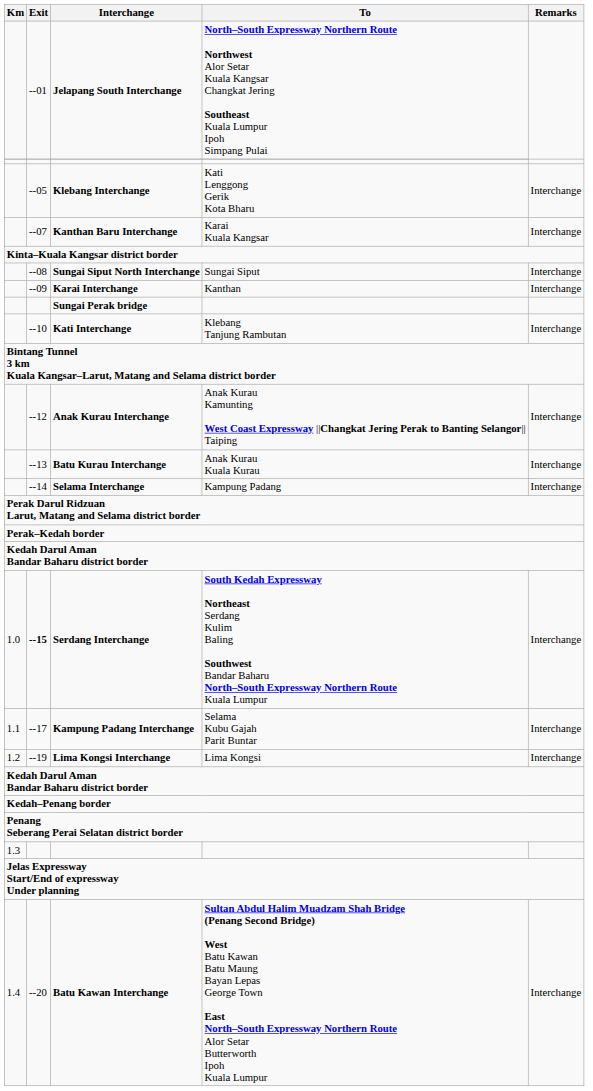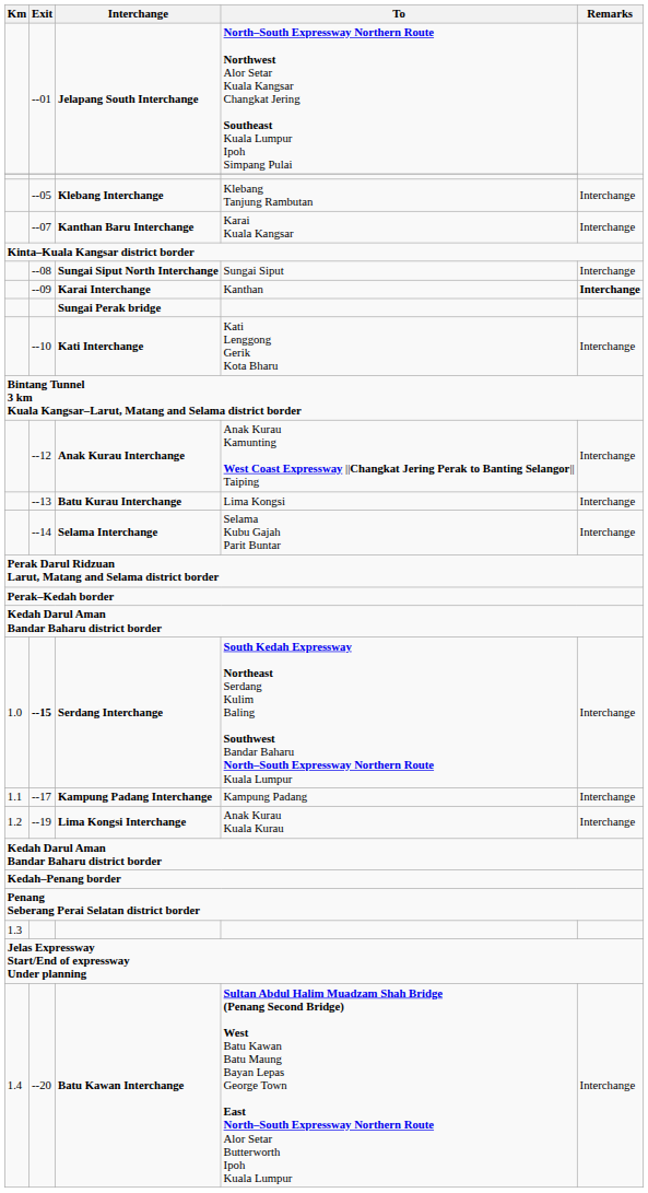 <table class="wikitable">
 <tr>
 <th>Km</th>
 <th>Exit</th>
 <th>Interchange</th>
 <th>To</th>
 <th>Remarks</th>
 </tr>
 <tr>
 <td></td>
 <td>--01</td>
 <td><strong>Jelapang South Interchange</strong></td>
 <td>  <strong><a href='#'>North–South Expressway Northern Route</a></strong><br><br><strong>Northwest</strong><br>Alor Setar<br>Kuala Kangsar<br>Changkat Jering<br><br><strong>Southeast</strong><br>Kuala Lumpur<br>Ipoh<br>Simpang Pulai</td>
 </tr>
 <tr style="width:600px" colspan="6" style="text-align:center; background:orange;"|>
 </tr>
 <tr>
 <td></td>
 <td></td>
 <td></td>
 <td></td>
 <td></td>
 </tr>
 <tr>
 <td></td>
 <td>--05</td>
 <td><strong>Klebang Interchange</strong></td>
-<td> Kati<br> Lenggong<br> Gerik<br> Kota Bharu</td>
+<td> Klebang<br> Tanjung Rambutan</td>
 <td>Interchange</td>
 </tr>
 <tr>
 <td></td>
 <td>--07</td>
 <td><strong>Kanthan Baru Interchange</strong></td>
 <td> Karai<br> Kuala Kangsar</td>
 <td>Interchange</td>
 </tr>
 <tr>
 <td style="width:600px" colspan="6" style="text-align:center; background:blue;"><strong><span>Kinta–Kuala Kangsar district border</span></strong></td>
 </tr>
 <tr>
 <td></td>
 <td>--08</td>
 <td><strong>Sungai Siput North Interchange</strong></td>
 <td> Sungai Siput</td>
 <td>Interchange</td>
 </tr>
 <tr>
 <td></td>
 <td>--09</td>
 <td><strong>Karai Interchange</strong></td>
 <td> Kanthan</td>
-<td>Interchange</td>
+<td><strong>Interchange</strong></td>
 </tr>
 <tr>
 <td></td>
 <td></td>
 <td><strong>Sungai Perak bridge</strong></td>
 <td></td>
 <td></td>
 </tr>
 <tr>
 <td></td>
 <td>--10</td>
 <td><strong>Kati Interchange</strong></td>
-<td> Klebang<br> Tanjung Rambutan</td>
+<td> Kati<br> Lenggong<br> Gerik<br> Kota Bharu</td>
 <td>Interchange</td>
 </tr>
 <tr>
 <td style="width:600px" colspan="6" style="text-align:center; background:green;"><strong><span>Bintang Tunnel<br>3 km<br>Kuala Kangsar–Larut, Matang and Selama district border</span></strong></td>
 </tr>
 <tr>
 <td></td>
 <td>--12</td>
 <td><strong>Anak Kurau Interchange</strong></td>
 <td> Anak Kurau<br> Kamunting<br><br><strong><a href='#'>West Coast Expressway</a></strong> ||<strong>Changkat Jering Perak to Banting Selangor</strong>|| <br> Taiping</td>
 <td>Interchange</td>
 </tr>
 <tr>
 <td></td>
 <td>--13</td>
 <td><strong>Batu Kurau Interchange</strong></td>
-<td> Anak Kurau<br> Kuala Kurau</td>
+<td>Lima Kongsi</td>
 <td>Interchange</td>
 </tr>
 <tr>
 <td></td>
 <td>--14</td>
 <td><strong>Selama Interchange</strong></td>
-<td>Kampung Padang</td>
+<td> Selama<br> Kubu Gajah<br> Parit Buntar</td>
 <td>Interchange</td>
 </tr>
 <tr>
 <td style="width:600px" colspan="6" style="text-align:center; background:green;"><strong><span>Perak Darul Ridzuan<br>Larut, Matang and Selama district border</span></strong></td>
 </tr>
 <tr>
 <td style="width:600px" colspan="6" style="text-align:center; background:yellow;"><strong><span>Perak–Kedah border</span></strong></td>
 </tr>
 <tr>
 <td style="width:600px" colspan="6" style="text-align:center; background:green;"><strong><span>Kedah Darul Aman<br>Bandar Baharu district border</span></strong></td>
 </tr>
 <tr>
 <td>1.0</td>
 <td><strong>--15</strong></td>
 <td><strong>Serdang Interchange</strong></td>
 <td> <strong><a href='#'>South Kedah Expressway</a></strong><br><br><strong>Northeast</strong><br>Serdang<br>Kulim<br>Baling<br><br><strong>Southwest</strong><br>Bandar Baharu<br>  <strong><a href='#'>North–South Expressway Northern Route</a></strong><br>Kuala Lumpur</td>
 <td>Interchange</td>
 </tr>
 <tr>
 <td>1.1</td>
 <td>--17</td>
 <td><strong>Kampung Padang Interchange</strong></td>
-<td> Selama<br> Kubu Gajah<br> Parit Buntar</td>
+<td>Kampung Padang</td>
 <td>Interchange</td>
 </tr>
 <tr>
 <td>1.2</td>
 <td>--19</td>
 <td><strong>Lima Kongsi Interchange</strong></td>
-<td>Lima Kongsi</td>
+<td> Anak Kurau<br> Kuala Kurau</td>
 <td>Interchange</td>
 </tr>
 <tr>
 <td style="width:600px" colspan="6" style="text-align:center; background:green;"><strong><span>Kedah Darul Aman<br>Bandar Baharu district border</span></strong></td>
 </tr>
 <tr>
 <td style="width:600px" colspan="6" style="text-align:center; background:yellow;"><strong><span>Kedah–Penang border</span></strong></td>
 </tr>
 <tr>
 <td style="width:600px" colspan="6" style="text-align:center; background:green;"><strong><span>Penang<br>Seberang Perai Selatan district border</span></strong></td>
 </tr>
 <tr>
 <td>1.3</td>
 <td></td>
 <td></td>
 <td></td>
 <td></td>
 </tr>
 <tr>
 <td style="width:600px" colspan="6" style="text-align:center; background:orange;"><strong><span>  Jelas Expressway<br>Start/End of expressway<br>Under planning</span></strong></td>
 </tr>
 <tr>
 <td>1.4</td>
 <td>--20</td>
 <td><strong>Batu Kawan Interchange</strong></td>
 <td> <strong><a href='#'>Sultan Abdul Halim Muadzam Shah Bridge</a><br>(Penang Second Bridge)</strong><br><br><strong>West</strong><br>Batu Kawan<br>Batu Maung<br>Bayan Lepas<br>George Town<br><br><strong>East</strong><br>  <strong><a href='#'>North–South Expressway Northern Route</a></strong><br>Alor Setar<br>Butterworth<br>Ipoh<br>Kuala Lumpur</td>
 <td>Interchange</td>
 </tr>
 </table>
